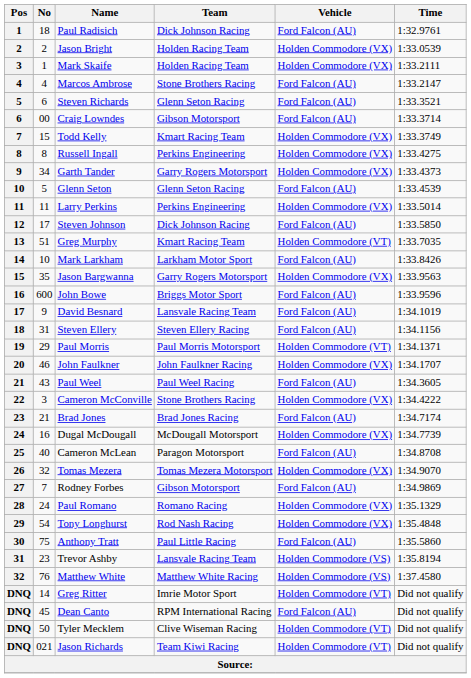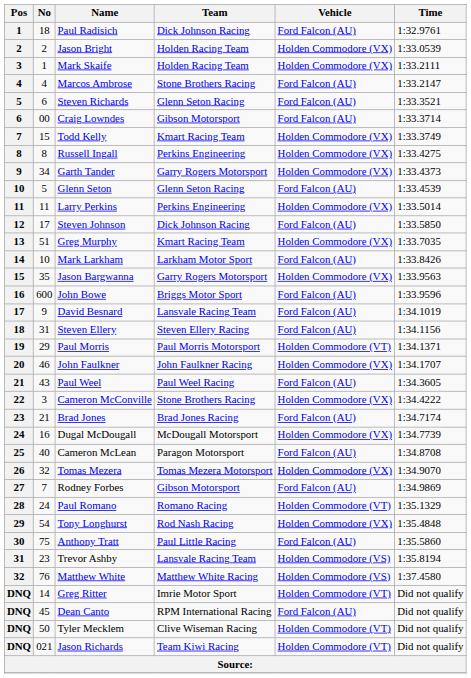 <table class="wikitable" style="font-size: 87%;">
 <tr>
 <th>Pos</th>
 <th>No</th>
 <th>Name</th>
 <th>Team</th>
 <th>Vehicle</th>
 <th>Time</th>
 </tr>
 <tr>
 <th>1</th>
 <td align=center>18</td>
 <td> <a href='#'>Paul Radisich</a></td>
 <td><a href='#'>Dick Johnson Racing</a></td>
 <td><a href='#'>Ford Falcon (AU)</a></td>
 <td>1:32.9761</td>
 </tr>
 <tr>
 <th>2</th>
 <td align=center>2</td>
 <td> <a href='#'>Jason Bright</a></td>
 <td><a href='#'>Holden Racing Team</a></td>
 <td><a href='#'>Holden Commodore (VX)</a></td>
 <td>1:33.0539</td>
 </tr>
 <tr>
 <th>3</th>
 <td align=center>1</td>
 <td> <a href='#'>Mark Skaife</a></td>
 <td><a href='#'>Holden Racing Team</a></td>
 <td><a href='#'>Holden Commodore (VX)</a></td>
 <td>1:33.2111</td>
 </tr>
 <tr>
 <th>4</th>
 <td align=center>4</td>
 <td> <a href='#'>Marcos Ambrose</a></td>
 <td><a href='#'>Stone Brothers Racing</a></td>
 <td><a href='#'>Ford Falcon (AU)</a></td>
 <td>1:33.2147</td>
 </tr>
 <tr>
 <th>5</th>
 <td align=center>6</td>
 <td> <a href='#'>Steven Richards</a></td>
 <td><a href='#'>Glenn Seton Racing</a></td>
 <td><a href='#'>Ford Falcon (AU)</a></td>
 <td>1:33.3521</td>
 </tr>
 <tr>
 <th>6</th>
 <td align=center>00</td>
 <td> <a href='#'>Craig Lowndes</a></td>
 <td><a href='#'>Gibson Motorsport</a></td>
 <td><a href='#'>Ford Falcon (AU)</a></td>
 <td>1:33.3714</td>
 </tr>
 <tr>
 <th>7</th>
 <td align=center>15</td>
 <td> <a href='#'>Todd Kelly</a></td>
 <td><a href='#'>Kmart Racing Team</a></td>
 <td><a href='#'>Holden Commodore (VX)</a></td>
 <td>1:33.3749</td>
 </tr>
 <tr>
 <th>8</th>
 <td align=center>8</td>
 <td> <a href='#'>Russell Ingall</a></td>
 <td><a href='#'>Perkins Engineering</a></td>
 <td><a href='#'>Holden Commodore (VX)</a></td>
 <td>1:33.4275</td>
 </tr>
 <tr>
 <th>9</th>
 <td align=center>34</td>
 <td> <a href='#'>Garth Tander</a></td>
 <td><a href='#'>Garry Rogers Motorsport</a></td>
 <td><a href='#'>Holden Commodore (VX)</a></td>
 <td>1:33.4373</td>
 </tr>
 <tr>
 <th>10</th>
 <td align=center>5</td>
 <td> <a href='#'>Glenn Seton</a></td>
 <td><a href='#'>Glenn Seton Racing</a></td>
 <td><a href='#'>Ford Falcon (AU)</a></td>
 <td>1:33.4539</td>
 </tr>
 <tr>
 <th>11</th>
 <td align=center>11</td>
 <td> <a href='#'>Larry Perkins</a></td>
 <td><a href='#'>Perkins Engineering</a></td>
 <td><a href='#'>Holden Commodore (VX)</a></td>
 <td>1:33.5014</td>
 </tr>
 <tr>
 <th>12</th>
 <td align=center>17</td>
 <td> <a href='#'>Steven Johnson</a></td>
 <td><a href='#'>Dick Johnson Racing</a></td>
 <td><a href='#'>Ford Falcon (AU)</a></td>
 <td>1:33.5850</td>
 </tr>
 <tr>
 <th>13</th>
 <td align=center>51</td>
 <td> <a href='#'>Greg Murphy</a></td>
 <td><a href='#'>Kmart Racing Team</a></td>
-<td><a href='#'>Holden Commodore (VT)</a></td>
+<td><a href='#'>Holden Commodore (VX)</a></td>
 <td>1:33.7035</td>
 </tr>
 <tr>
 <th>14</th>
 <td align=center>10</td>
 <td> <a href='#'>Mark Larkham</a></td>
 <td><a href='#'>Larkham Motor Sport</a></td>
 <td><a href='#'>Ford Falcon (AU)</a></td>
 <td>1:33.8426</td>
 </tr>
 <tr>
 <th>15</th>
 <td align=center>35</td>
 <td> <a href='#'>Jason Bargwanna</a></td>
 <td><a href='#'>Garry Rogers Motorsport</a></td>
 <td><a href='#'>Holden Commodore (VX)</a></td>
 <td>1:33.9563</td>
 </tr>
 <tr>
 <th>16</th>
 <td align=center>600</td>
 <td> <a href='#'>John Bowe</a></td>
 <td><a href='#'>Briggs Motor Sport</a></td>
 <td><a href='#'>Ford Falcon (AU)</a></td>
 <td>1:33.9596</td>
 </tr>
 <tr>
 <th>17</th>
 <td align=center>9</td>
 <td> <a href='#'>David Besnard</a></td>
 <td><a href='#'>Lansvale Racing Team</a></td>
 <td><a href='#'>Ford Falcon (AU)</a></td>
 <td>1:34.1019</td>
 </tr>
 <tr>
 <th>18</th>
 <td align=center>31</td>
 <td> <a href='#'>Steven Ellery</a></td>
 <td><a href='#'>Steven Ellery Racing</a></td>
 <td><a href='#'>Ford Falcon (AU)</a></td>
 <td>1:34.1156</td>
 </tr>
 <tr>
 <th>19</th>
 <td align=center>29</td>
 <td> <a href='#'>Paul Morris</a></td>
 <td><a href='#'>Paul Morris Motorsport</a></td>
 <td><a href='#'>Holden Commodore (VT)</a></td>
 <td>1:34.1371</td>
 </tr>
 <tr>
 <th>20</th>
 <td align=center>46</td>
 <td> <a href='#'>John Faulkner</a></td>
 <td><a href='#'>John Faulkner Racing</a></td>
 <td><a href='#'>Holden Commodore (VX)</a></td>
 <td>1:34.1707</td>
 </tr>
 <tr>
 <th>21</th>
 <td align=center>43</td>
 <td> <a href='#'>Paul Weel</a></td>
 <td><a href='#'>Paul Weel Racing</a></td>
 <td><a href='#'>Ford Falcon (AU)</a></td>
 <td>1:34.3605</td>
 </tr>
 <tr>
 <th>22</th>
 <td align=center>3</td>
 <td> <a href='#'>Cameron McConville</a></td>
 <td><a href='#'>Stone Brothers Racing</a></td>
 <td><a href='#'>Holden Commodore (VX)</a></td>
 <td>1:34.4222</td>
 </tr>
 <tr>
 <th>23</th>
 <td align=center>21</td>
 <td> <a href='#'>Brad Jones</a></td>
 <td><a href='#'>Brad Jones Racing</a></td>
 <td><a href='#'>Ford Falcon (AU)</a></td>
 <td>1:34.7174</td>
 </tr>
 <tr>
 <th>24</th>
 <td align=center>16</td>
 <td> Dugal McDougall</td>
 <td>McDougall Motorsport</td>
 <td><a href='#'>Holden Commodore (VX)</a></td>
 <td>1:34.7739</td>
 </tr>
 <tr>
 <th>25</th>
 <td align=center>40</td>
 <td> Cameron McLean</td>
 <td>Paragon Motorsport</td>
 <td><a href='#'>Ford Falcon (AU)</a></td>
 <td>1:34.8708</td>
 </tr>
 <tr>
 <th>26</th>
 <td align=center>32</td>
 <td> <a href='#'>Tomas Mezera</a></td>
 <td><a href='#'>Tomas Mezera Motorsport</a></td>
 <td><a href='#'>Holden Commodore (VX)</a></td>
 <td>1:34.9070</td>
 </tr>
 <tr>
 <th>27</th>
 <td align=center>7</td>
 <td> Rodney Forbes</td>
 <td><a href='#'>Gibson Motorsport</a></td>
 <td><a href='#'>Ford Falcon (AU)</a></td>
 <td>1:34.9869</td>
 </tr>
 <tr>
 <th>28</th>
 <td align=center>24</td>
 <td> <a href='#'>Paul Romano</a></td>
 <td><a href='#'>Romano Racing</a></td>
-<td><a href='#'>Holden Commodore (VX)</a></td>
+<td><a href='#'>Holden Commodore (VT)</a></td>
 <td>1:35.1329</td>
 </tr>
 <tr>
 <th>29</th>
 <td align=center>54</td>
 <td> <a href='#'>Tony Longhurst</a></td>
 <td><a href='#'>Rod Nash Racing</a></td>
 <td><a href='#'>Holden Commodore (VX)</a></td>
 <td>1:35.4848</td>
 </tr>
 <tr>
 <th>30</th>
 <td align=center>75</td>
 <td> <a href='#'>Anthony Tratt</a></td>
 <td><a href='#'>Paul Little Racing</a></td>
 <td><a href='#'>Ford Falcon (AU)</a></td>
 <td>1:35.5860</td>
 </tr>
 <tr>
 <th>31</th>
 <td align=center>23</td>
 <td> Trevor Ashby</td>
 <td><a href='#'>Lansvale Racing Team</a></td>
 <td><a href='#'>Holden Commodore (VS)</a></td>
 <td>1:35.8194</td>
 </tr>
 <tr>
 <th>32</th>
 <td align=center>76</td>
 <td> <a href='#'>Matthew White</a></td>
 <td><a href='#'>Matthew White Racing</a></td>
 <td><a href='#'>Holden Commodore (VS)</a></td>
 <td>1:37.4580</td>
 </tr>
 <tr>
 <th>DNQ</th>
 <td align=center>14</td>
 <td> <a href='#'>Greg Ritter</a></td>
 <td>Imrie Motor Sport</td>
 <td><a href='#'>Holden Commodore (VT)</a></td>
 <td>Did not qualify</td>
 </tr>
 <tr>
 <th>DNQ</th>
 <td align=center>45</td>
 <td> <a href='#'>Dean Canto</a></td>
 <td>RPM International Racing</td>
 <td><a href='#'>Ford Falcon (AU)</a></td>
 <td>Did not qualify</td>
 </tr>
 <tr>
 <th>DNQ</th>
 <td align=center>50</td>
 <td> Tyler Mecklem</td>
 <td>Clive Wiseman Racing</td>
 <td><a href='#'>Holden Commodore (VT)</a></td>
 <td>Did not qualify</td>
 </tr>
 <tr>
 <th>DNQ</th>
 <td align=center>021</td>
 <td> <a href='#'>Jason Richards</a></td>
 <td><a href='#'>Team Kiwi Racing</a></td>
 <td><a href='#'>Holden Commodore (VT)</a></td>
 <td>Did not qualify</td>
 </tr>
 <tr>
 <th colspan=6>Source:</th>
 </tr>
 <tr>
 </tr>
 </table>
